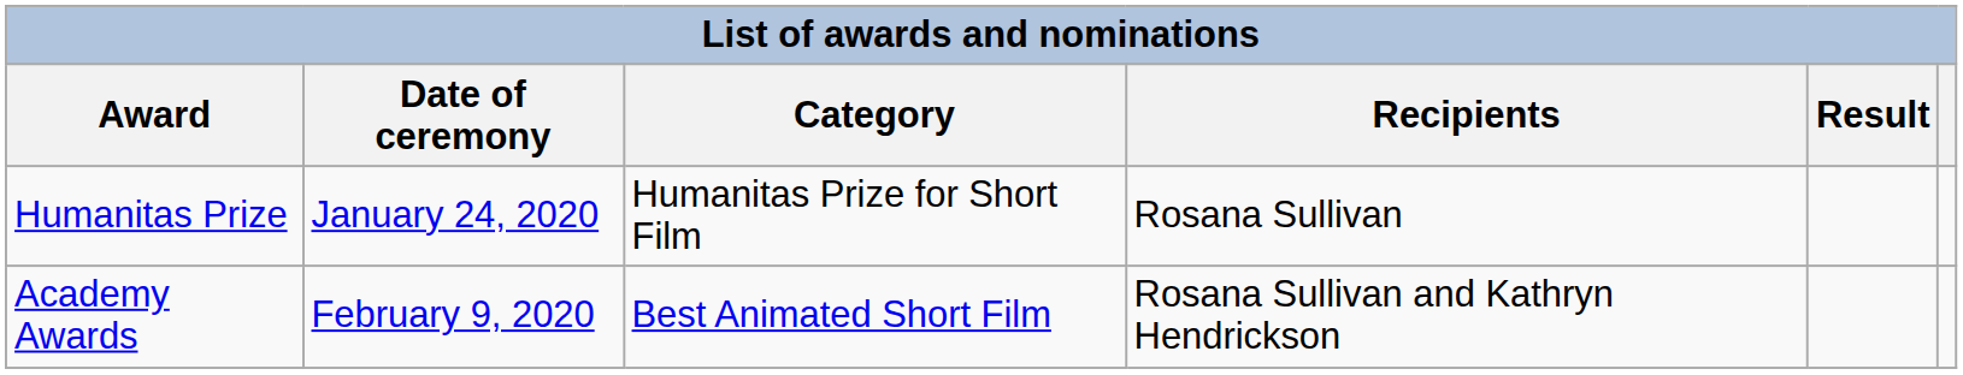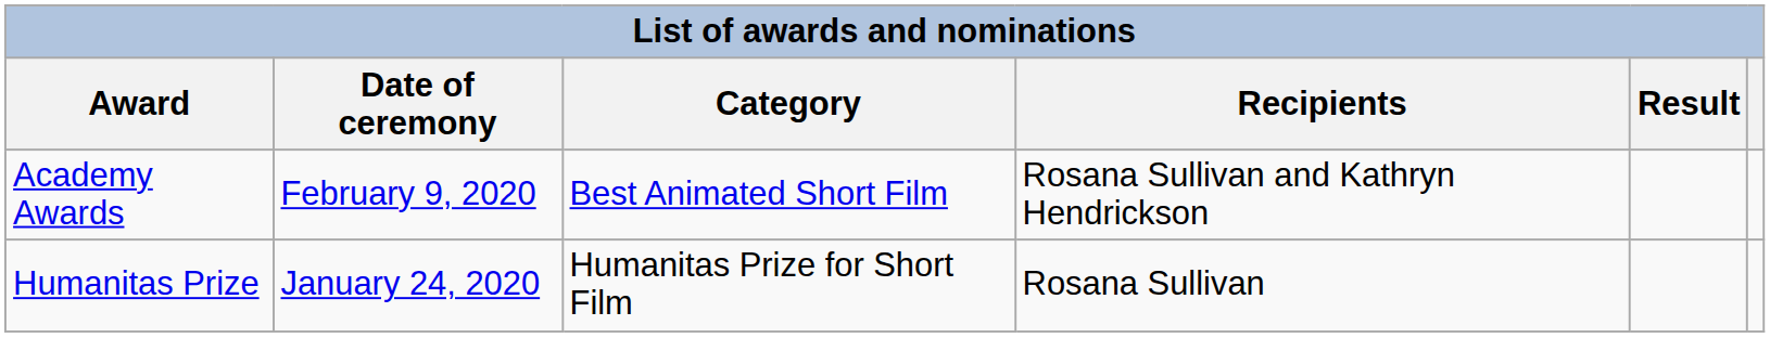 <table class="wikitable" style="width:95%;">
 <tr>
 <th colspan="6" style="background:LightSteelBlue;">List of awards and nominations</th>
 </tr>
 <tr style="background:#ccc; text-align:center;">
 <th>Award</th>
 <th>Date of ceremony</th>
 <th>Category</th>
 <th>Recipients</th>
 <th>Result</th>
 <th></th>
 </tr>
 <tr>
+<td><a href='#'>Academy Awards</a></td>
+<td><a href='#'>February 9, 2020</a></td>
+<td><a href='#'>Best Animated Short Film</a></td>
+<td>Rosana Sullivan and Kathryn Hendrickson</td>
+<td></td>
+<td style="text-align:center;"></td>
+</tr>
+<tr>
 <td><a href='#'>Humanitas Prize</a></td>
 <td><a href='#'>January 24, 2020</a></td>
 <td>Humanitas Prize for Short Film</td>
 <td>Rosana Sullivan</td>
 <td></td>
 <td style="text-align:center;"></td>
 </tr>
-<tr>
-<td><a href='#'>Academy Awards</a></td>
-<td><a href='#'>February 9, 2020</a></td>
-<td><a href='#'>Best Animated Short Film</a></td>
-<td>Rosana Sullivan and Kathryn Hendrickson</td>
-<td></td>
-<td style="text-align:center;"></td>
-</tr>
 </table>
